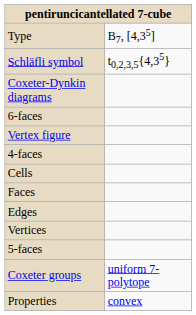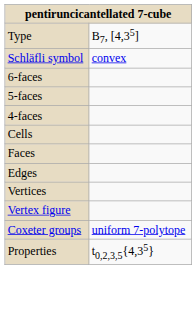 <table class="wikitable" style="margin-left:10px; float:right; width:250px;">
 <tr>
 <th style="background:#e7dcc3;" colspan="2">pentiruncicantellated 7-cube</th>
 </tr>
 <tr>
 <td style="background:#e7dcc3;">Type</td>
 <td>B<sub>7</sub>, [4,3<sup>5</sup>]</td>
 </tr>
 <tr>
 <td style="background:#e7dcc3;"><a href='#'>Schläfli symbol</a></td>
-<td>t<sub>0,2,3,5</sub>{4,3<sup>5</sup>}</td>
-</tr>
-<tr>
-<td style="background:#e7dcc3;"><a href='#'>Coxeter-Dynkin diagrams</a></td>
-<td></td>
+<td><a href='#'>convex</a></td>
 </tr>
 <tr>
 <td style="background:#e7dcc3;">6-faces</td>
 <td></td>
 </tr>
 <tr>
-<td style="background:#e7dcc3;"><a href='#'>Vertex figure</a></td>
+<td style="background:#e7dcc3;">5-faces</td>
 <td></td>
 </tr>
 <tr>
 <td style="background:#e7dcc3;">4-faces</td>
 <td></td>
 </tr>
 <tr>
 <td style="background:#e7dcc3;">Cells</td>
 <td></td>
 </tr>
 <tr>
 <td style="background:#e7dcc3;">Faces</td>
 <td></td>
 </tr>
 <tr>
 <td style="background:#e7dcc3;">Edges</td>
 <td></td>
 </tr>
 <tr>
 <td style="background:#e7dcc3;">Vertices</td>
 <td></td>
 </tr>
 <tr>
-<td style="background:#e7dcc3;">5-faces</td>
+<td style="background:#e7dcc3;"><a href='#'>Vertex figure</a></td>
 <td></td>
 </tr>
 <tr>
 <td style="background:#e7dcc3;"><a href='#'>Coxeter groups</a></td>
 <td><a href='#'>uniform 7-polytope</a></td>
 </tr>
 <tr>
 <td style="background:#e7dcc3;">Properties</td>
-<td><a href='#'>convex</a></td>
+<td>t<sub>0,2,3,5</sub>{4,3<sup>5</sup>}</td>
 </tr>
 </table>
